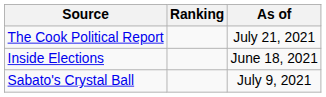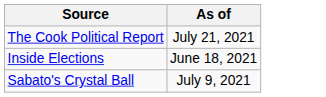 <table class="wikitable" style="text-align:center">
 <tr>
 <th>Source</th>
-<th>Ranking</th>
 <th>As of</th>
 </tr>
 <tr>
 <td align=left><a href='#'>The Cook Political Report</a></td>
-<td></td>
 <td>July 21, 2021</td>
 </tr>
 <tr>
 <td align=left><a href='#'>Inside Elections</a></td>
-<td></td>
 <td>June 18, 2021</td>
 </tr>
 <tr>
 <td align=left><a href='#'>Sabato's Crystal Ball</a></td>
-<td></td>
 <td>July 9, 2021</td>
 </tr>
 </table>
